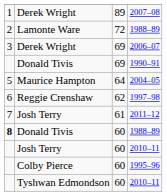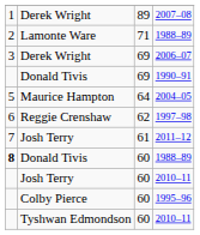 <table class="wikitable">
 <tr>
 </tr>
 <tr>
 <td>1</td>
 <td>Derek Wright</td>
 <td>89</td>
 <td style="font-size:80%;"><a href='#'>2007–08</a></td>
 </tr>
 <tr>
 <td>2</td>
 <td>Lamonte Ware</td>
-<td>72</td>
+<td>71</td>
 <td style="font-size:80%;"><a href='#'>1988–89</a></td>
 </tr>
 <tr>
 <td>3</td>
 <td>Derek Wright</td>
 <td>69</td>
 <td style="font-size:80%;"><a href='#'>2006–07</a></td>
 </tr>
 <tr>
 <td></td>
 <td>Donald Tivis</td>
 <td>69</td>
 <td style="font-size:80%;"><a href='#'>1990–91</a></td>
 </tr>
 <tr>
 <td>5</td>
 <td>Maurice Hampton</td>
 <td>64</td>
 <td style="font-size:80%;"><a href='#'>2004–05</a></td>
 </tr>
 <tr>
 <td>6</td>
 <td>Reggie Crenshaw</td>
 <td>62</td>
 <td style="font-size:80%;"><a href='#'>1997–98</a></td>
 </tr>
 <tr>
 <td>7</td>
 <td>Josh Terry</td>
 <td>61</td>
 <td style="font-size:80%;"><a href='#'>2011–12</a></td>
 </tr>
 <tr>
 <td><strong>8</strong></td>
 <td>Donald Tivis</td>
 <td>60</td>
 <td style="font-size:80%;"><a href='#'>1988–89</a></td>
 </tr>
 <tr>
 <td></td>
 <td>Josh Terry</td>
 <td>60</td>
 <td style="font-size:80%;"><a href='#'>2010–11</a></td>
 </tr>
 <tr>
 <td></td>
 <td>Colby Pierce</td>
 <td>60</td>
 <td style="font-size:80%;"><a href='#'>1995–96</a></td>
 </tr>
 <tr>
 <td></td>
 <td>Tyshwan Edmondson</td>
 <td>60</td>
 <td style="font-size:80%;"><a href='#'>2010–11</a></td>
 </tr>
 </table>
